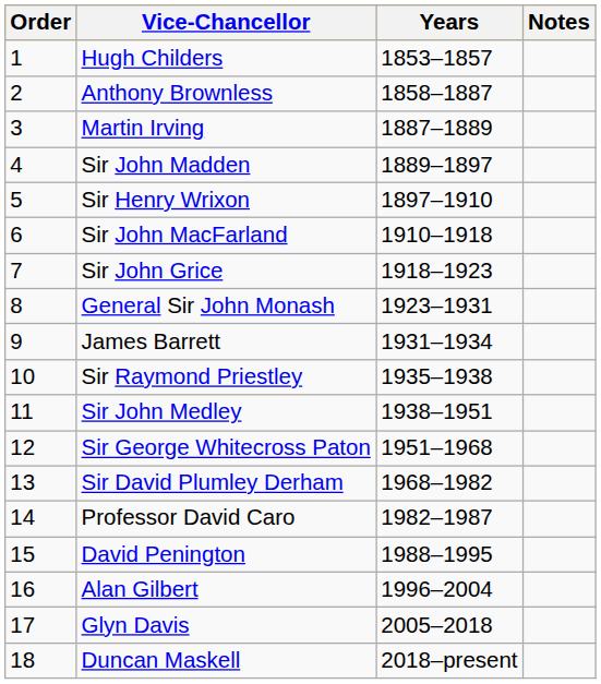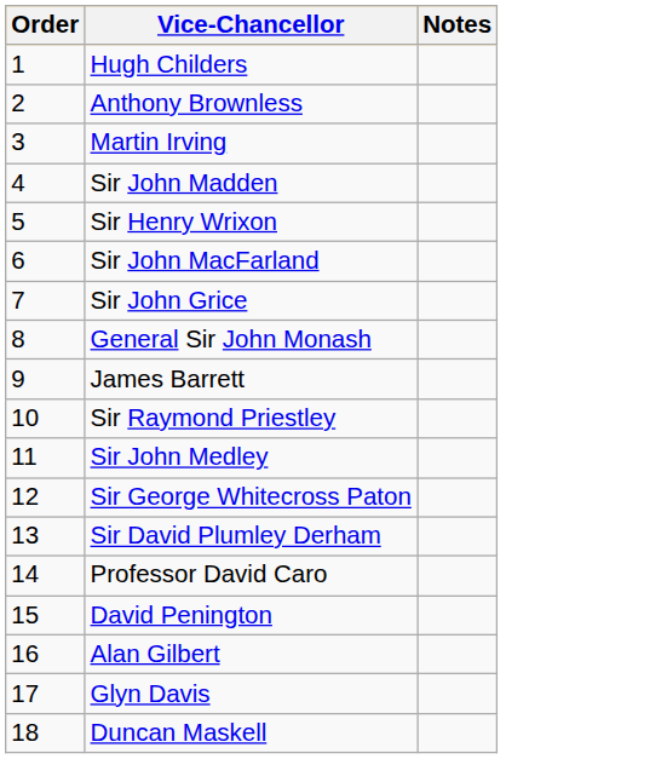 <table class="wikitable">
 <tr style="background:#fc3;">
 <th>Order</th>
 <th><a href='#'>Vice-Chancellor</a></th>
-<th>Years</th>
 <th>Notes</th>
 </tr>
 <tr>
 <td>1</td>
 <td><a href='#'>Hugh Childers</a></td>
-<td>1853–1857</td>
 <td></td>
 </tr>
 <tr>
 <td>2</td>
 <td><a href='#'>Anthony Brownless</a></td>
-<td>1858–1887</td>
 <td></td>
 </tr>
 <tr>
 <td>3</td>
 <td><a href='#'>Martin Irving</a></td>
-<td>1887–1889</td>
 <td></td>
 </tr>
 <tr>
 <td>4</td>
 <td>Sir <a href='#'>John Madden</a></td>
-<td>1889–1897</td>
 <td></td>
 </tr>
 <tr>
 <td>5</td>
 <td>Sir <a href='#'>Henry Wrixon</a></td>
-<td>1897–1910</td>
 <td></td>
 </tr>
 <tr>
 <td>6</td>
 <td>Sir <a href='#'>John MacFarland</a></td>
-<td>1910–1918</td>
 <td></td>
 </tr>
 <tr>
 <td>7</td>
 <td>Sir <a href='#'>John Grice</a></td>
-<td>1918–1923</td>
 <td></td>
 </tr>
 <tr>
 <td>8</td>
 <td><a href='#'>General</a> Sir <a href='#'>John Monash</a></td>
-<td>1923–1931</td>
 <td></td>
 </tr>
 <tr>
 <td>9</td>
 <td>James Barrett</td>
-<td>1931–1934</td>
 <td></td>
 </tr>
 <tr>
 <td>10</td>
 <td>Sir <a href='#'>Raymond Priestley</a></td>
-<td>1935–1938</td>
 <td></td>
 </tr>
 <tr>
 <td>11</td>
 <td><a href='#'>Sir John Medley</a></td>
-<td>1938–1951</td>
 <td></td>
 </tr>
 <tr>
 <td>12</td>
 <td><a href='#'>Sir George Whitecross Paton</a></td>
-<td>1951–1968</td>
 <td></td>
 </tr>
 <tr>
 <td>13</td>
 <td><a href='#'>Sir David Plumley Derham</a></td>
-<td>1968–1982</td>
 <td></td>
 </tr>
 <tr>
 <td>14</td>
 <td>Professor David Caro</td>
-<td>1982–1987</td>
 <td></td>
 </tr>
 <tr>
 <td>15</td>
 <td><a href='#'>David Penington</a></td>
-<td>1988–1995</td>
 <td></td>
 </tr>
 <tr>
 <td>16</td>
 <td><a href='#'>Alan Gilbert</a></td>
-<td>1996–2004</td>
 <td></td>
 </tr>
 <tr>
 <td>17</td>
 <td><a href='#'>Glyn Davis</a></td>
-<td>2005–2018</td>
 <td></td>
 </tr>
 <tr>
 <td>18</td>
 <td><a href='#'>Duncan Maskell</a></td>
-<td>2018–present</td>
 <td></td>
 </tr>
 </table>
